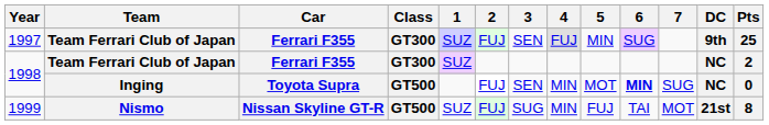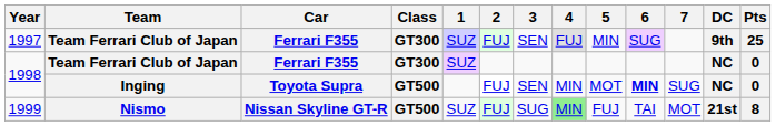 <table class="wikitable" style="text-align:center; font-size:90%">
 <tr>
 <th>Year</th>
 <th>Team</th>
 <th>Car</th>
 <th>Class</th>
 <th>1</th>
 <th>2</th>
 <th>3</th>
 <th>4</th>
 <th>5</th>
 <th>6</th>
 <th>7</th>
 <th>DC</th>
 <th>Pts</th>
 </tr>
 <tr>
 <td><a href='#'>1997</a></td>
 <th>Team Ferrari Club of Japan</th>
 <th><a href='#'>Ferrari F355</a></th>
 <th>GT300</th>
 <td style="background:#cfcfff;"><a href='#'>SUZ</a><br></td>
 <td style="background:#dfffdf;"><a href='#'>FUJ</a><br></td>
 <td><a href='#'>SEN</a></td>
 <td style="background:#dfdfdf;"><a href='#'>FUJ</a><br></td>
 <td><a href='#'>MIN</a></td>
 <td style="background:#efcfff;"><a href='#'>SUG</a><br></td>
 <td></td>
 <th>9th</th>
 <th>25</th>
 </tr>
 <tr>
 <td rowspan="2"><a href='#'>1998</a></td>
 <th>Team Ferrari Club of Japan</th>
 <th><a href='#'>Ferrari F355</a></th>
 <th>GT300</th>
 <td style="background:#efcfff;"><a href='#'>SUZ</a><br></td>
 <td></td>
 <td></td>
 <td></td>
 <td></td>
 <td></td>
 <td></td>
 <th>NC</th>
-<th>2</th>
+<th>0</th>
 </tr>
 <tr>
 <th>Inging</th>
 <th><a href='#'>Toyota Supra</a></th>
 <th>GT500</th>
 <td></td>
 <td style="background:#ffffff;"><a href='#'>FUJ</a><br></td>
 <td><a href='#'>SEN</a></td>
 <td><a href='#'>MIN</a></td>
 <td><a href='#'>MOT</a></td>
 <td><strong><a href='#'>MIN</a></strong></td>
 <td><a href='#'>SUG</a></td>
 <th>NC</th>
 <th>0</th>
 </tr>
 <tr>
 <td><a href='#'>1999</a></td>
 <th><a href='#'>Nismo</a></th>
 <th><a href='#'>Nissan Skyline GT-R</a></th>
 <th>GT500</th>
 <td><a href='#'>SUZ</a></td>
 <td style="background:#dfffdf;"><a href='#'>FUJ</a><br></td>
 <td><a href='#'>SUG</a></td>
-<td><a href='#'>MIN</a></td>
+<td style="background: lightgreen;"><a href='#'>MIN</a></td>
 <td><a href='#'>FUJ</a></td>
 <td><a href='#'>TAI</a></td>
 <td><a href='#'>MOT</a></td>
 <th>21st</th>
 <th>8</th>
 </tr>
 </table>
